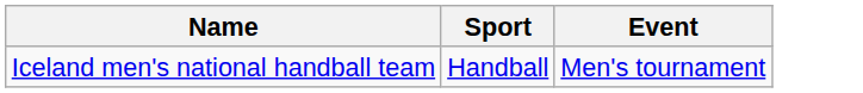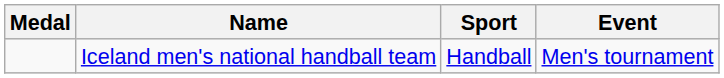 <table class="wikitable sortable" style="font-size:95%">
 <tr>
+<th>Medal</th>
 <th>Name</th>
 <th>Sport</th>
 <th>Event</th>
 </tr>
 <tr>
+<td></td>
 <td><a href='#'>Iceland men's national handball team</a><br></td>
 <td><a href='#'>Handball</a></td>
 <td><a href='#'>Men's tournament</a></td>
 </tr>
 </table>
